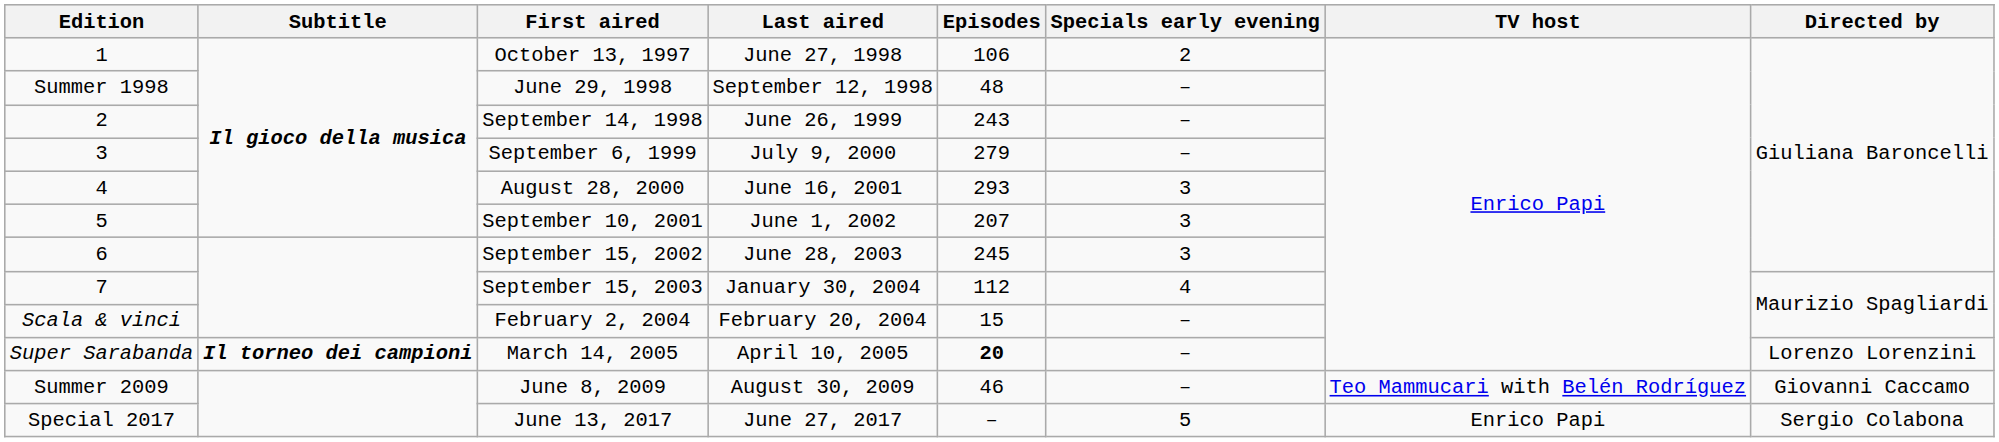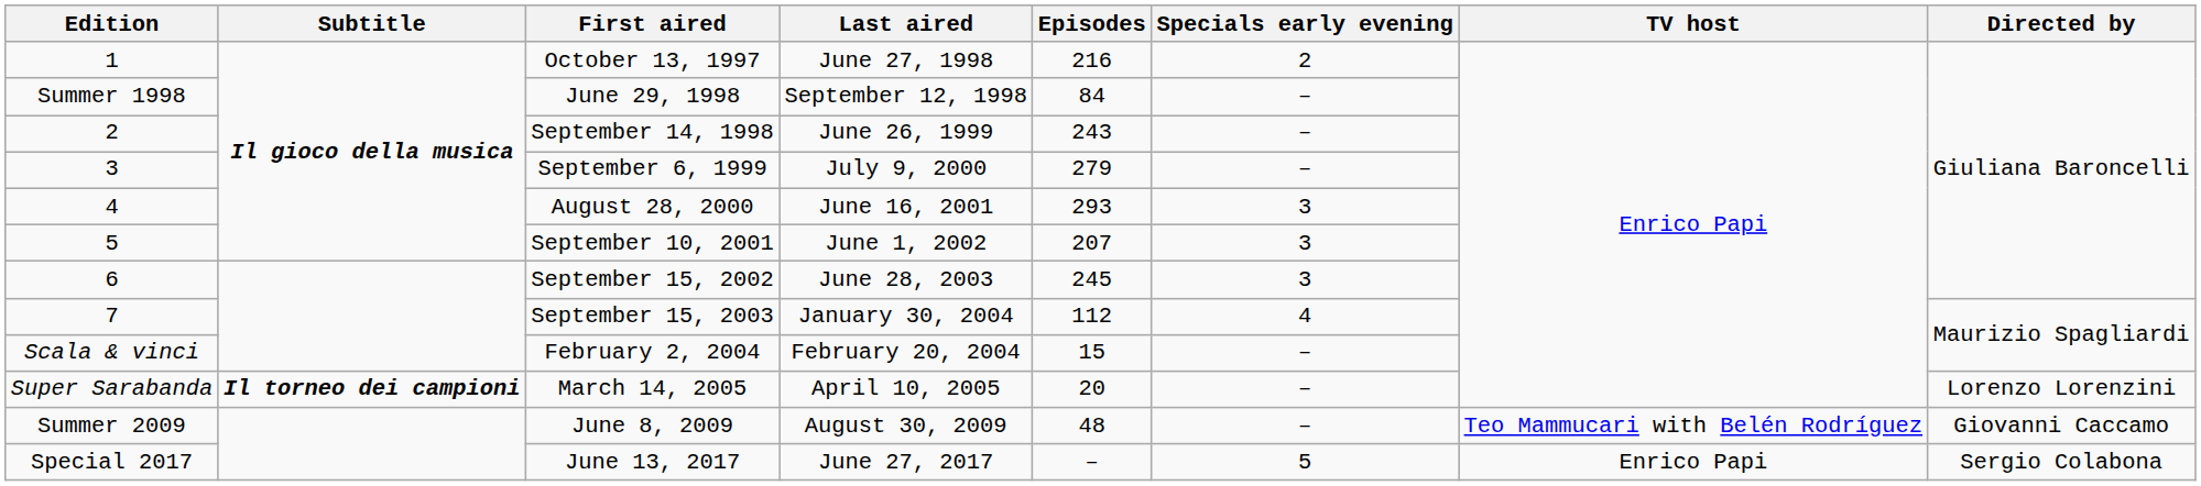 <table class="wikitable" style="text-align:center">
 <tr>
 <th>Edition</th>
 <th>Subtitle</th>
 <th>First aired</th>
 <th>Last aired</th>
 <th>Episodes</th>
 <th>Specials early evening</th>
 <th>TV host</th>
 <th>Directed by</th>
 </tr>
 <tr>
 <td>1</td>
 <td rowspan="6"><strong><em>Il gioco della musica</em></strong></td>
 <td>October 13, 1997</td>
 <td>June 27, 1998</td>
-<td>106</td>
+<td>216</td>
 <td>2</td>
 <td rowspan="10"><a href='#'>Enrico Papi</a></td>
 <td rowspan="7">Giuliana Baroncelli</td>
 </tr>
 <tr>
 <td>Summer 1998</td>
 <td>June 29, 1998</td>
 <td>September 12, 1998</td>
-<td>48</td>
+<td>84</td>
 <td>–</td>
 </tr>
 <tr>
 <td>2</td>
 <td>September 14, 1998</td>
 <td>June 26, 1999</td>
 <td>243</td>
 <td>–</td>
 </tr>
 <tr>
 <td>3</td>
 <td>September 6, 1999</td>
 <td>July 9, 2000</td>
 <td>279</td>
 <td>–</td>
 </tr>
 <tr>
 <td>4</td>
 <td>August 28, 2000</td>
 <td>June 16, 2001</td>
 <td>293</td>
 <td>3</td>
 </tr>
 <tr>
 <td>5</td>
 <td>September 10, 2001</td>
 <td>June 1, 2002</td>
 <td>207</td>
 <td>3</td>
 </tr>
 <tr>
 <td>6</td>
 <td rowspan="3"></td>
 <td>September 15, 2002</td>
 <td>June 28, 2003</td>
 <td>245</td>
 <td>3</td>
 </tr>
 <tr>
 <td>7</td>
 <td>September 15, 2003</td>
 <td>January 30, 2004</td>
 <td>112</td>
 <td>4</td>
 <td rowspan="2">Maurizio Spagliardi</td>
 </tr>
 <tr>
 <td><em>Scala & vinci</em></td>
 <td>February 2, 2004</td>
 <td>February 20, 2004</td>
 <td>15</td>
 <td>–</td>
 </tr>
 <tr>
 <td><em>Super Sarabanda</em></td>
 <td><strong><em>Il torneo dei campioni</em></strong></td>
 <td>March 14, 2005</td>
 <td>April 10, 2005</td>
-<td><strong>20</strong></td>
+<td>20</td>
 <td>–</td>
 <td>Lorenzo Lorenzini</td>
 </tr>
 <tr>
 <td>Summer 2009</td>
 <td rowspan="2"></td>
 <td>June 8, 2009</td>
 <td>August 30, 2009</td>
-<td>46</td>
+<td>48</td>
 <td>–</td>
 <td><a href='#'>Teo Mammucari</a> with <a href='#'>Belén Rodríguez</a></td>
 <td>Giovanni Caccamo</td>
 </tr>
 <tr>
 <td>Special 2017</td>
 <td>June 13, 2017</td>
 <td>June 27, 2017</td>
 <td>–</td>
 <td>5</td>
 <td>Enrico Papi</td>
 <td>Sergio Colabona</td>
 </tr>
 </table>
